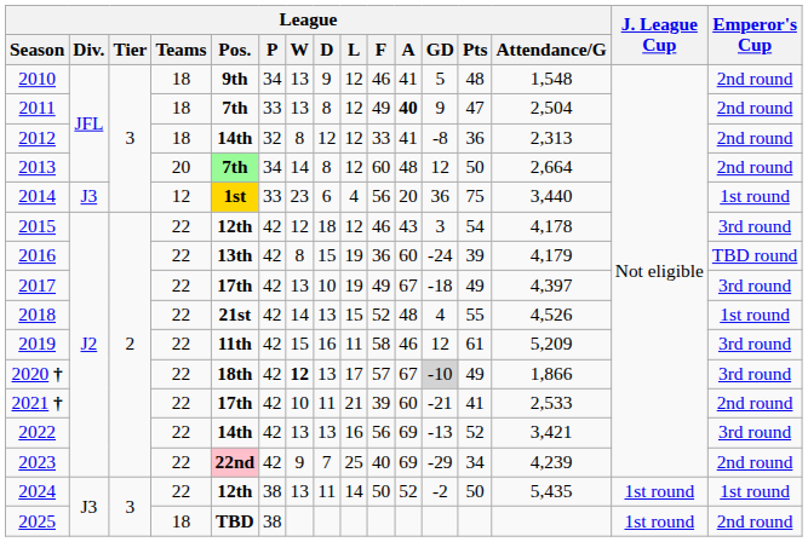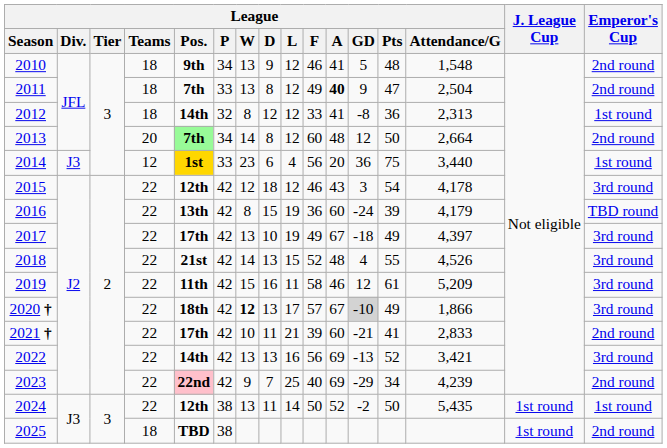 <table class="wikitable" style="text-align:center">
 <tr>
 <th colspan="14">League</th>
 <th rowspan="2"><a href='#'>J. League<br>Cup</a></th>
 <th rowspan="2"><a href='#'>Emperor's<br> Cup</a></th>
 </tr>
 <tr>
 <th>Season</th>
 <th>Div.</th>
 <th>Tier</th>
 <th>Teams</th>
 <th>Pos.</th>
 <th>P</th>
 <th>W</th>
 <th>D</th>
 <th>L</th>
 <th>F</th>
 <th>A</th>
 <th>GD</th>
 <th>Pts</th>
 <th>Attendance/G</th>
 </tr>
 <tr>
 <td><a href='#'>2010</a></td>
 <td rowspan="4"><a href='#'>JFL</a></td>
 <td rowspan="5">3</td>
 <td>18</td>
 <td><strong>9th</strong></td>
 <td>34</td>
 <td>13</td>
 <td>9</td>
 <td>12</td>
 <td>46</td>
 <td>41</td>
 <td>5</td>
 <td>48</td>
 <td>1,548</td>
 <td rowspan="14">Not eligible</td>
 <td><a href='#'>2nd round</a></td>
 </tr>
 <tr>
 <td><a href='#'>2011</a></td>
 <td>18</td>
 <td><strong>7th</strong></td>
 <td>33</td>
 <td>13</td>
 <td>8</td>
 <td>12</td>
 <td>49</td>
 <td><strong>40</strong></td>
 <td>9</td>
 <td>47</td>
 <td>2,504</td>
 <td><a href='#'>2nd round</a></td>
 </tr>
 <tr>
 <td><a href='#'>2012</a></td>
 <td>18</td>
 <td><strong>14th</strong></td>
 <td>32</td>
 <td>8</td>
 <td>12</td>
 <td>12</td>
 <td>33</td>
 <td>41</td>
 <td>-8</td>
 <td>36</td>
 <td>2,313</td>
-<td><a href='#'>2nd round</a></td>
+<td><a href='#'>1st round</a></td>
 </tr>
 <tr>
 <td><a href='#'>2013</a></td>
 <td>20</td>
 <td bgcolor=palegreen><strong>7th</strong></td>
 <td>34</td>
 <td>14</td>
 <td>8</td>
 <td>12</td>
 <td>60</td>
 <td>48</td>
 <td>12</td>
 <td>50</td>
 <td>2,664</td>
 <td><a href='#'>2nd round</a></td>
 </tr>
 <tr>
 <td><a href='#'>2014</a></td>
 <td><a href='#'>J3</a></td>
 <td>12</td>
 <td bgcolor=gold><strong>1st</strong></td>
 <td>33</td>
 <td>23</td>
 <td>6</td>
 <td>4</td>
 <td>56</td>
 <td>20</td>
 <td>36</td>
 <td>75</td>
 <td>3,440</td>
 <td><a href='#'>1st round</a></td>
 </tr>
 <tr>
 <td><a href='#'>2015</a></td>
 <td rowspan="9"><a href='#'>J2</a></td>
 <td rowspan="9">2</td>
 <td>22</td>
 <td><strong>12th</strong></td>
 <td>42</td>
 <td>12</td>
 <td>18</td>
 <td>12</td>
 <td>46</td>
 <td>43</td>
 <td>3</td>
 <td>54</td>
 <td>4,178</td>
 <td><a href='#'>3rd round</a></td>
 </tr>
 <tr>
 <td><a href='#'>2016</a></td>
 <td>22</td>
 <td><strong>13th</strong></td>
 <td>42</td>
 <td>8</td>
 <td>15</td>
 <td>19</td>
 <td>36</td>
 <td>60</td>
 <td>-24</td>
 <td>39</td>
 <td>4,179</td>
 <td><a href='#'>TBD round</a></td>
 </tr>
 <tr>
 <td><a href='#'>2017</a></td>
 <td>22</td>
 <td><strong>17th</strong></td>
 <td>42</td>
 <td>13</td>
 <td>10</td>
 <td>19</td>
 <td>49</td>
 <td>67</td>
 <td>-18</td>
 <td>49</td>
 <td>4,397</td>
 <td><a href='#'>3rd round</a></td>
 </tr>
 <tr>
 <td><a href='#'>2018</a></td>
 <td>22</td>
 <td><strong>21st</strong></td>
 <td>42</td>
 <td>14</td>
 <td>13</td>
 <td>15</td>
 <td>52</td>
 <td>48</td>
 <td>4</td>
 <td>55</td>
 <td>4,526</td>
-<td><a href='#'>1st round</a></td>
+<td><a href='#'>3rd round</a></td>
 </tr>
 <tr>
 <td><a href='#'>2019</a></td>
 <td>22</td>
 <td><strong>11th</strong></td>
 <td>42</td>
 <td>15</td>
 <td>16</td>
 <td>11</td>
 <td>58</td>
 <td>46</td>
 <td>12</td>
 <td>61</td>
 <td>5,209</td>
 <td><a href='#'>3rd round</a></td>
 </tr>
 <tr>
 <td><a href='#'>2020</a> <strong>†</strong></td>
 <td>22</td>
 <td><strong>18th</strong></td>
 <td>42</td>
 <td><strong>12</strong></td>
 <td>13</td>
 <td>17</td>
 <td>57</td>
 <td>67</td>
 <td style="background: lightgrey;">-10</td>
 <td>49</td>
 <td>1,866</td>
 <td><a href='#'>3rd round</a></td>
 </tr>
 <tr>
 <td><a href='#'>2021</a> <strong>†</strong></td>
 <td>22</td>
 <td><strong>17th</strong></td>
 <td>42</td>
 <td>10</td>
 <td>11</td>
 <td>21</td>
 <td>39</td>
 <td>60</td>
 <td>-21</td>
 <td>41</td>
-<td>2,533</td>
+<td>2,833</td>
 <td><a href='#'>2nd round</a></td>
 </tr>
 <tr>
 <td><a href='#'>2022</a></td>
 <td>22</td>
 <td><strong>14th</strong></td>
 <td>42</td>
 <td>13</td>
 <td>13</td>
 <td>16</td>
 <td>56</td>
 <td>69</td>
 <td>-13</td>
 <td>52</td>
 <td>3,421</td>
 <td><a href='#'>3rd round</a></td>
 </tr>
 <tr>
 <td><a href='#'>2023</a></td>
 <td>22</td>
 <td bgcolor=pink><strong>22nd</strong></td>
 <td>42</td>
 <td>9</td>
 <td>7</td>
 <td>25</td>
 <td>40</td>
 <td>69</td>
 <td>-29</td>
 <td>34</td>
 <td>4,239</td>
 <td><a href='#'>2nd round</a></td>
 </tr>
 <tr>
 <td><a href='#'>2024</a></td>
 <td rowspan="2">J3</td>
 <td rowspan="2"2>3</td>
 <td>22</td>
 <td><strong>12th</strong></td>
 <td>38</td>
 <td>13</td>
 <td>11</td>
 <td>14</td>
 <td>50</td>
 <td>52</td>
 <td>-2</td>
 <td>50</td>
 <td>5,435</td>
 <td><a href='#'>1st round</a></td>
 <td><a href='#'>1st round</a></td>
 </tr>
 <tr>
 <td><a href='#'>2025</a></td>
 <td>18</td>
 <td><strong>TBD</strong></td>
 <td>38</td>
 <td></td>
 <td></td>
 <td></td>
 <td></td>
 <td></td>
 <td></td>
 <td></td>
 <td></td>
 <td><a href='#'>1st round</a></td>
 <td><a href='#'>2nd round</a></td>
 </tr>
 </table>
